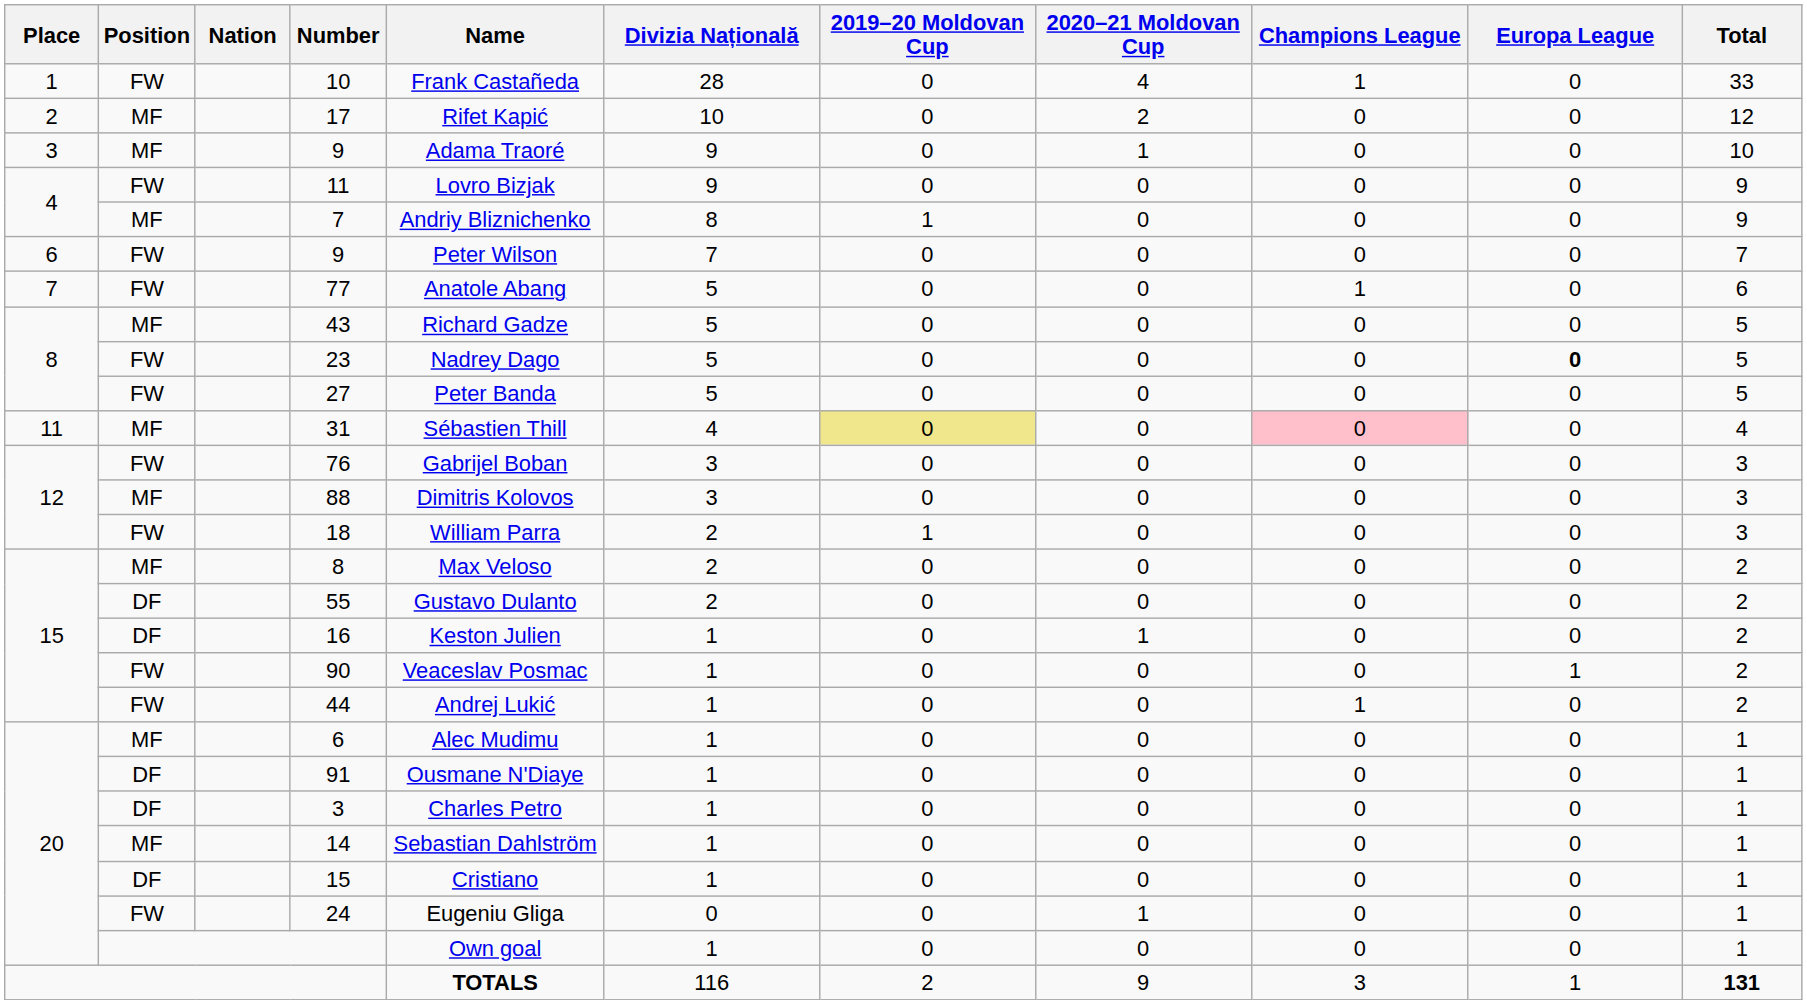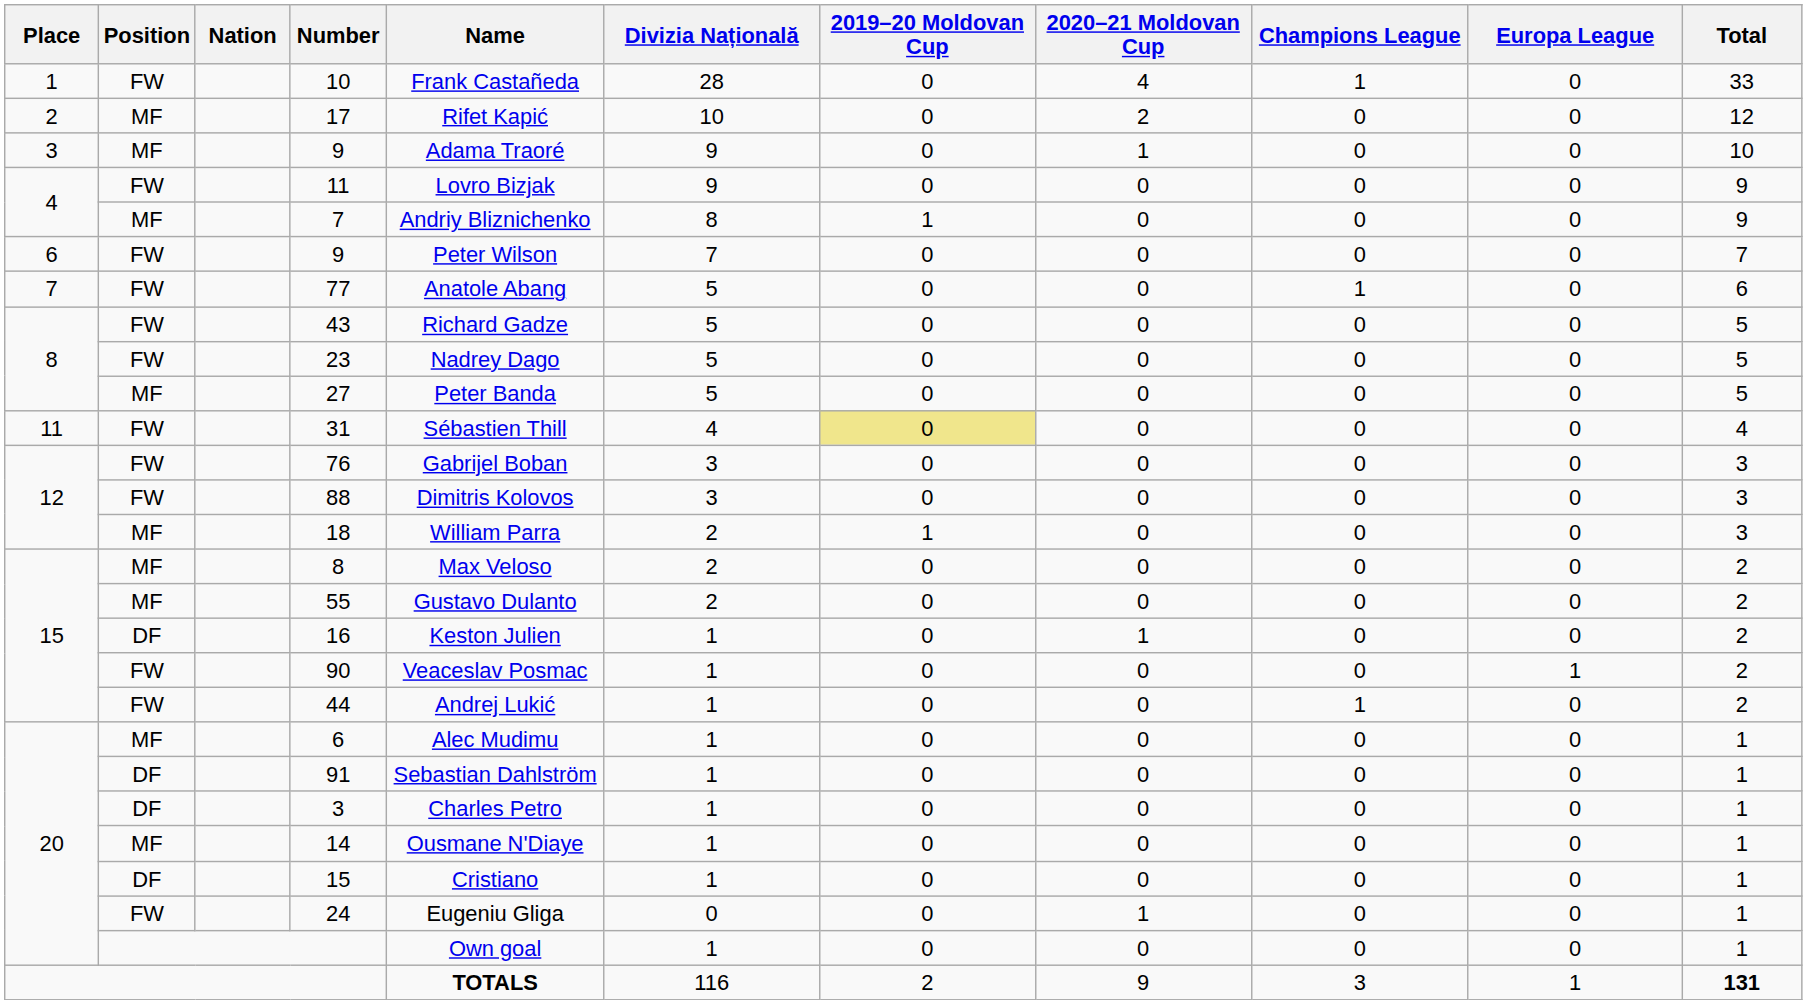 <table class="wikitable" style="font-size: 95%; text-align: center;">
 <tr>
 <th width=60>Place</th>
 <th width=60>Position</th>
 <th width=60>Nation</th>
 <th width=60>Number</th>
 <th width=150>Name</th>
 <th width=150><a href='#'>Divizia Națională</a></th>
 <th width=150><a href='#'>2019–20 Moldovan Cup</a></th>
 <th width=150><a href='#'>2020–21 Moldovan Cup</a></th>
 <th width=150><a href='#'>Champions League</a></th>
 <th width=150><a href='#'>Europa League</a></th>
 <th width=80><strong>Total</strong></th>
 </tr>
 <tr>
 <td>1</td>
 <td>FW</td>
 <td></td>
 <td>10</td>
 <td><a href='#'>Frank Castañeda</a></td>
 <td>28</td>
 <td>0</td>
 <td>4</td>
 <td>1</td>
 <td>0</td>
 <td>33</td>
 </tr>
 <tr>
 <td>2</td>
 <td>MF</td>
 <td></td>
 <td>17</td>
 <td><a href='#'>Rifet Kapić</a></td>
 <td>10</td>
 <td>0</td>
 <td>2</td>
 <td>0</td>
 <td>0</td>
 <td>12</td>
 </tr>
 <tr>
 <td>3</td>
 <td>MF</td>
 <td></td>
 <td>9</td>
 <td><a href='#'>Adama Traoré</a></td>
 <td>9</td>
 <td>0</td>
 <td>1</td>
 <td>0</td>
 <td>0</td>
 <td>10</td>
 </tr>
 <tr>
 <td rowspan="2">4</td>
 <td>FW</td>
 <td></td>
 <td>11</td>
 <td><a href='#'>Lovro Bizjak</a></td>
 <td>9</td>
 <td>0</td>
 <td>0</td>
 <td>0</td>
 <td>0</td>
 <td>9</td>
 </tr>
 <tr>
 <td>MF</td>
 <td></td>
 <td>7</td>
 <td><a href='#'>Andriy Bliznichenko</a></td>
 <td>8</td>
 <td>1</td>
 <td>0</td>
 <td>0</td>
 <td>0</td>
 <td>9</td>
 </tr>
 <tr>
 <td>6</td>
 <td>FW</td>
 <td></td>
 <td>9</td>
 <td><a href='#'>Peter Wilson</a></td>
 <td>7</td>
 <td>0</td>
 <td>0</td>
 <td>0</td>
 <td>0</td>
 <td>7</td>
 </tr>
 <tr>
 <td>7</td>
 <td>FW</td>
 <td></td>
 <td>77</td>
 <td><a href='#'>Anatole Abang</a></td>
 <td>5</td>
 <td>0</td>
 <td>0</td>
 <td>1</td>
 <td>0</td>
 <td>6</td>
 </tr>
 <tr>
 <td rowspan="3">8</td>
-<td>MF</td>
+<td>FW</td>
 <td></td>
 <td>43</td>
 <td><a href='#'>Richard Gadze</a></td>
 <td>5</td>
 <td>0</td>
 <td>0</td>
 <td>0</td>
 <td>0</td>
 <td>5</td>
 </tr>
 <tr>
 <td>FW</td>
 <td></td>
 <td>23</td>
 <td><a href='#'>Nadrey Dago</a></td>
 <td>5</td>
 <td>0</td>
 <td>0</td>
 <td>0</td>
-<td><strong>0</strong></td>
+<td>0</td>
 <td>5</td>
 </tr>
 <tr>
-<td>FW</td>
+<td>MF</td>
 <td></td>
 <td>27</td>
 <td><a href='#'>Peter Banda</a></td>
 <td>5</td>
 <td>0</td>
 <td>0</td>
 <td>0</td>
 <td>0</td>
 <td>5</td>
 </tr>
 <tr>
 <td>11</td>
-<td>MF</td>
+<td>FW</td>
 <td></td>
 <td>31</td>
 <td><a href='#'>Sébastien Thill</a></td>
 <td>4</td>
 <td style="background: khaki;">0</td>
 <td>0</td>
-<td style="background: pink;">0</td>
+<td>0</td>
 <td>0</td>
 <td>4</td>
 </tr>
 <tr>
 <td rowspan="3">12</td>
 <td>FW</td>
 <td></td>
 <td>76</td>
 <td><a href='#'>Gabrijel Boban</a></td>
 <td>3</td>
 <td>0</td>
 <td>0</td>
 <td>0</td>
 <td>0</td>
 <td>3</td>
 </tr>
 <tr>
-<td>MF</td>
+<td>FW</td>
 <td></td>
 <td>88</td>
 <td><a href='#'>Dimitris Kolovos</a></td>
 <td>3</td>
 <td>0</td>
 <td>0</td>
 <td>0</td>
 <td>0</td>
 <td>3</td>
 </tr>
 <tr>
-<td>FW</td>
+<td>MF</td>
 <td></td>
 <td>18</td>
 <td><a href='#'>William Parra</a></td>
 <td>2</td>
 <td>1</td>
 <td>0</td>
 <td>0</td>
 <td>0</td>
 <td>3</td>
 </tr>
 <tr>
 <td rowspan="5">15</td>
 <td>MF</td>
 <td></td>
 <td>8</td>
 <td><a href='#'>Max Veloso</a></td>
 <td>2</td>
 <td>0</td>
 <td>0</td>
 <td>0</td>
 <td>0</td>
 <td>2</td>
 </tr>
 <tr>
-<td>DF</td>
+<td>MF</td>
 <td></td>
 <td>55</td>
 <td><a href='#'>Gustavo Dulanto</a></td>
 <td>2</td>
 <td>0</td>
 <td>0</td>
 <td>0</td>
 <td>0</td>
 <td>2</td>
 </tr>
 <tr>
 <td>DF</td>
 <td></td>
 <td>16</td>
 <td><a href='#'>Keston Julien</a></td>
 <td>1</td>
 <td>0</td>
 <td>1</td>
 <td>0</td>
 <td>0</td>
 <td>2</td>
 </tr>
 <tr>
 <td>FW</td>
 <td></td>
 <td>90</td>
 <td><a href='#'>Veaceslav Posmac</a></td>
 <td>1</td>
 <td>0</td>
 <td>0</td>
 <td>0</td>
 <td>1</td>
 <td>2</td>
 </tr>
 <tr>
 <td>FW</td>
 <td></td>
 <td>44</td>
 <td><a href='#'>Andrej Lukić</a></td>
 <td>1</td>
 <td>0</td>
 <td>0</td>
 <td>1</td>
 <td>0</td>
 <td>2</td>
 </tr>
 <tr>
 <td rowspan="7">20</td>
 <td>MF</td>
 <td></td>
 <td>6</td>
 <td><a href='#'>Alec Mudimu</a></td>
 <td>1</td>
 <td>0</td>
 <td>0</td>
 <td>0</td>
 <td>0</td>
 <td>1</td>
 </tr>
 <tr>
 <td>DF</td>
 <td></td>
 <td>91</td>
-<td><a href='#'>Ousmane N'Diaye</a></td>
+<td><a href='#'>Sebastian Dahlström</a></td>
 <td>1</td>
 <td>0</td>
 <td>0</td>
 <td>0</td>
 <td>0</td>
 <td>1</td>
 </tr>
 <tr>
 <td>DF</td>
 <td></td>
 <td>3</td>
 <td><a href='#'>Charles Petro</a></td>
 <td>1</td>
 <td>0</td>
 <td>0</td>
 <td>0</td>
 <td>0</td>
 <td>1</td>
 </tr>
 <tr>
 <td>MF</td>
 <td></td>
 <td>14</td>
-<td><a href='#'>Sebastian Dahlström</a></td>
+<td><a href='#'>Ousmane N'Diaye</a></td>
 <td>1</td>
 <td>0</td>
 <td>0</td>
 <td>0</td>
 <td>0</td>
 <td>1</td>
 </tr>
 <tr>
 <td>DF</td>
 <td></td>
 <td>15</td>
 <td><a href='#'>Cristiano</a></td>
 <td>1</td>
 <td>0</td>
 <td>0</td>
 <td>0</td>
 <td>0</td>
 <td>1</td>
 </tr>
 <tr>
 <td>FW</td>
 <td></td>
 <td>24</td>
 <td>Eugeniu Gliga</td>
 <td>0</td>
 <td>0</td>
 <td>1</td>
 <td>0</td>
 <td>0</td>
 <td>1</td>
 </tr>
 <tr>
 <td colspan="3"></td>
 <td><a href='#'>Own goal</a></td>
 <td>1</td>
 <td>0</td>
 <td>0</td>
 <td>0</td>
 <td>0</td>
 <td>1</td>
 </tr>
 <tr>
 <td colspan="4"></td>
 <td><strong>TOTALS</strong></td>
 <td>116</td>
 <td>2</td>
 <td>9</td>
 <td>3</td>
 <td>1</td>
 <td><strong>131</strong></td>
 </tr>
 </table>
